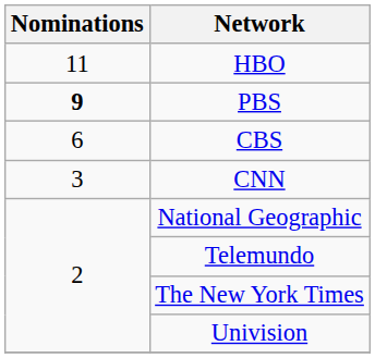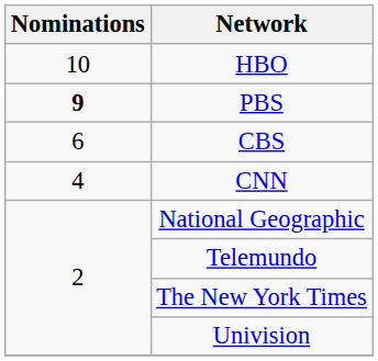 <table class="wikitable floatright" style="text-align: center;">
 <tr>
 <th scope="col" style="width:55px;">Nominations</th>
 <th scope="col" style="text-align:center;">Network</th>
 </tr>
 <tr>
-<td scope=row style="text-align:center">11</td>
+<td scope=row style="text-align:center">10</td>
 <td><a href='#'>HBO</a></td>
 </tr>
 <tr>
 <td scope=row style="text-align:center"><strong>9</strong></td>
 <td><a href='#'>PBS</a></td>
 </tr>
 <tr>
 <td scope=row style="text-align:center">6</td>
 <td><a href='#'>CBS</a></td>
 </tr>
 <tr>
-<td scope=row style="text-align:center">3</td>
+<td scope=row style="text-align:center">4</td>
 <td><a href='#'>CNN</a></td>
 </tr>
 <tr>
 <td rowspan="4" scope=row style="text-align:center">2</td>
 <td><a href='#'>National Geographic</a></td>
 </tr>
 <tr>
 <td><a href='#'>Telemundo</a></td>
 </tr>
 <tr>
 <td><a href='#'>The New York Times</a></td>
 </tr>
 <tr>
 <td><a href='#'>Univision</a></td>
 </tr>
 <tr>
 </tr>
 </table>
